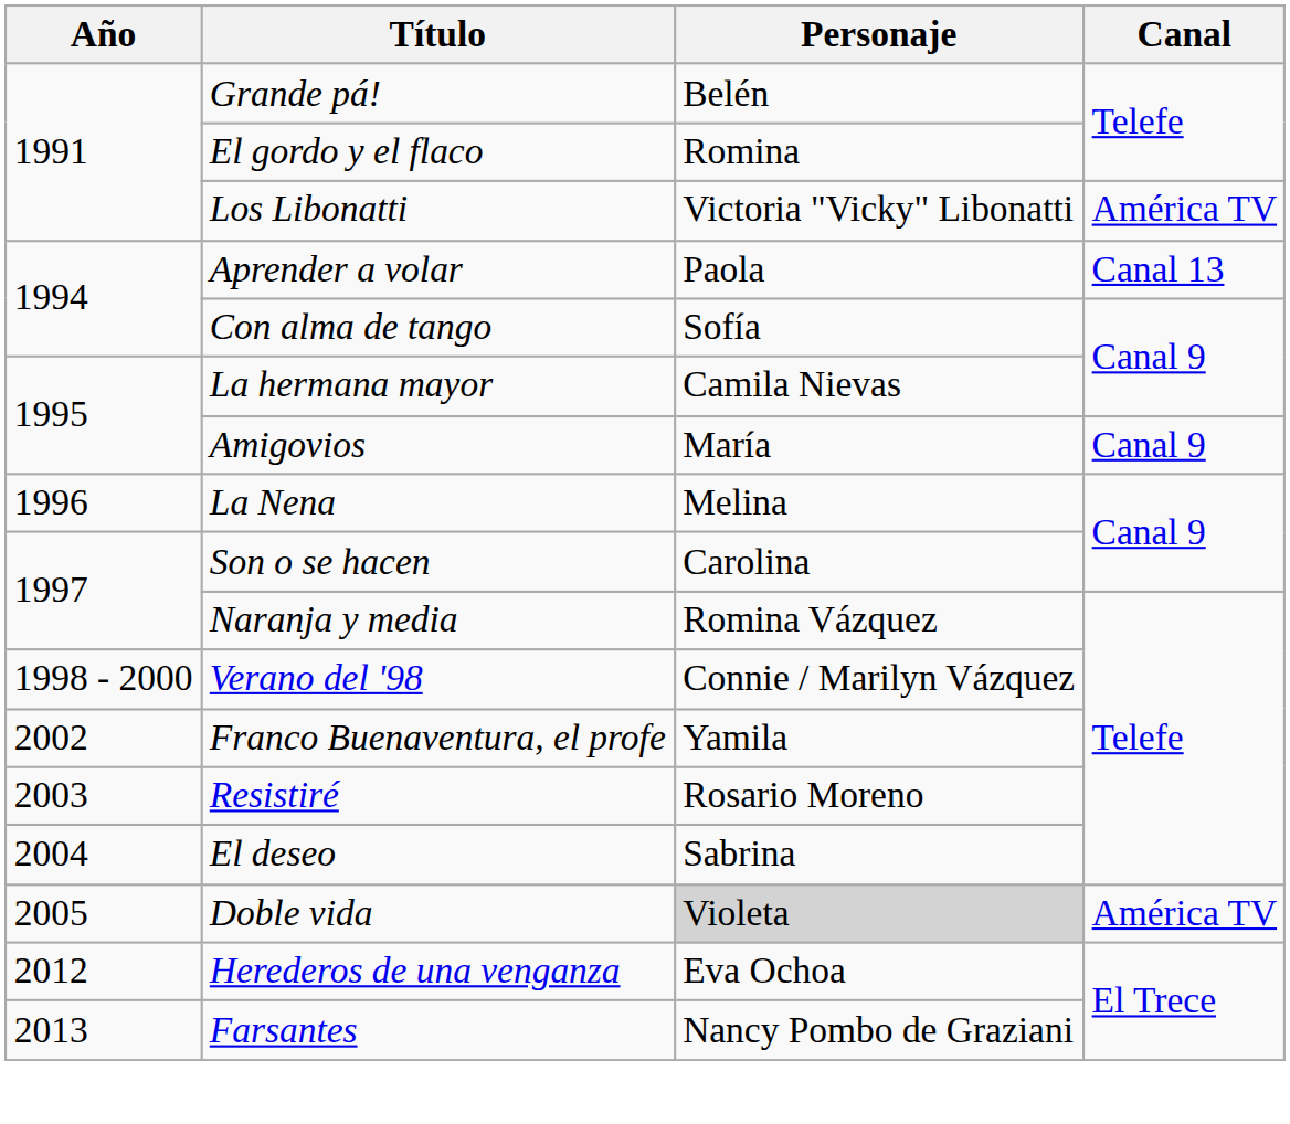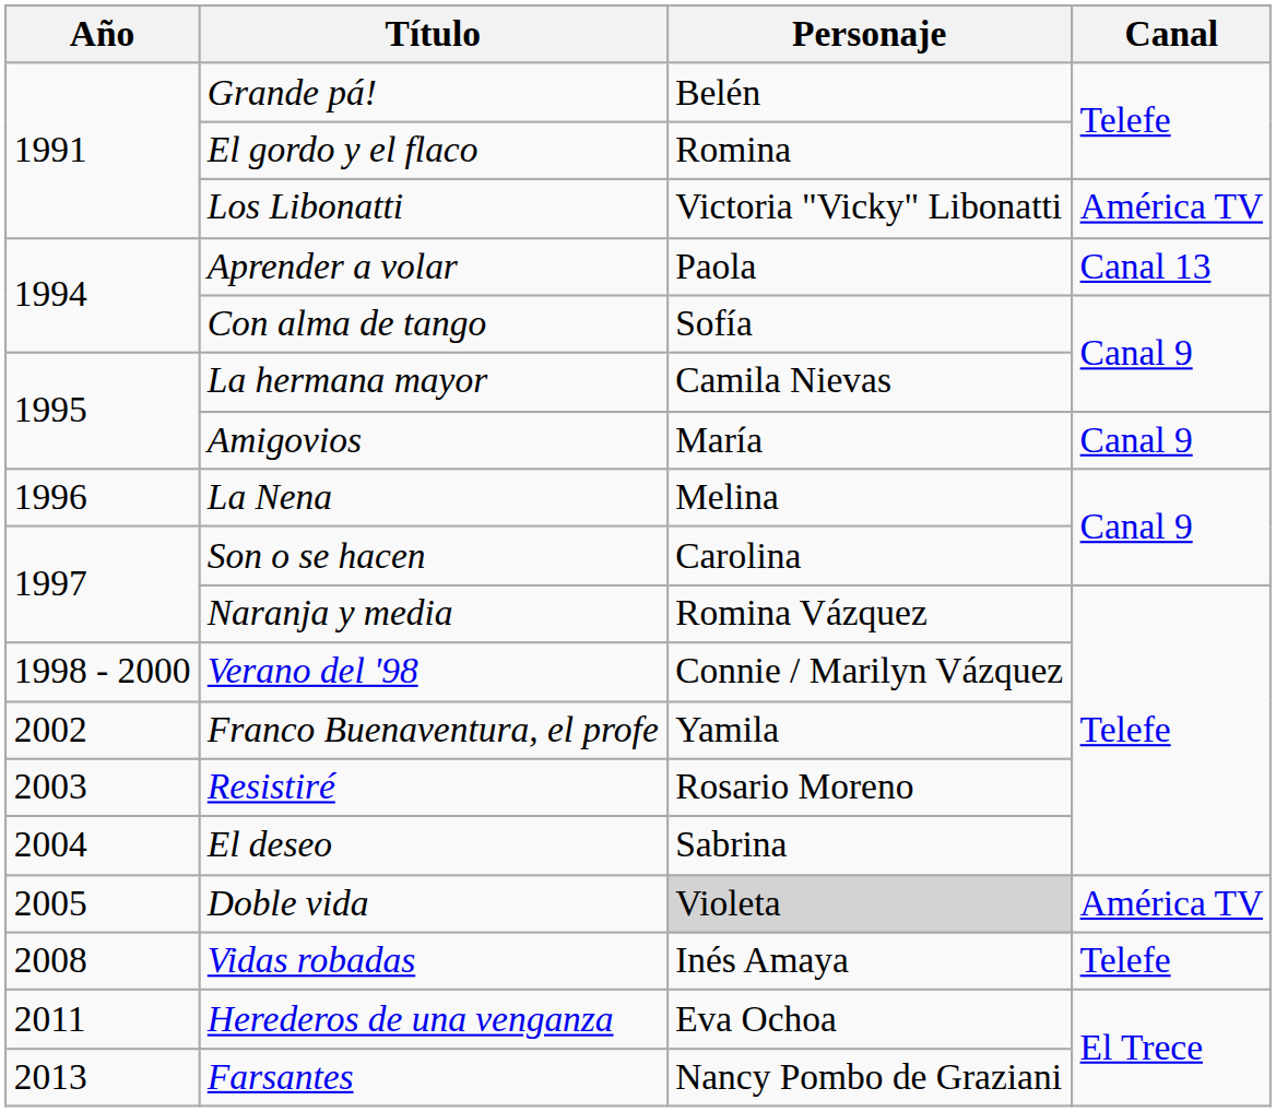 <table class="wikitable">
 <tr>
 <th>Año</th>
 <th>Título</th>
 <th>Personaje</th>
 <th>Canal</th>
 </tr>
 <tr>
 <td rowspan="3">1991</td>
 <td><em>Grande pá!</em></td>
 <td>Belén</td>
 <td rowspan="2"><a href='#'>Telefe</a></td>
 </tr>
 <tr>
 <td><em>El gordo y el flaco</em></td>
 <td>Romina</td>
 </tr>
 <tr>
 <td><em>Los Libonatti</em></td>
 <td>Victoria "Vicky" Libonatti</td>
 <td><a href='#'>América TV</a></td>
 </tr>
 <tr>
 <td rowspan="2">1994</td>
 <td><em>Aprender a volar</em></td>
 <td>Paola</td>
 <td><a href='#'>Canal 13</a></td>
 </tr>
 <tr>
 <td><em>Con alma de tango</em></td>
 <td>Sofía</td>
 <td rowspan="2"><a href='#'>Canal 9</a></td>
 </tr>
 <tr>
 <td rowspan="2">1995</td>
 <td><em>La hermana mayor</em></td>
 <td>Camila Nievas</td>
 </tr>
 <tr>
 <td><em>Amigovios</em></td>
 <td>María</td>
 <td><a href='#'>Canal 9</a></td>
 </tr>
 <tr>
 <td>1996</td>
 <td><em>La Nena</em></td>
 <td>Melina</td>
 <td rowspan="2"><a href='#'>Canal 9</a></td>
 </tr>
 <tr>
 <td rowspan="2">1997</td>
 <td><em>Son o se hacen</em></td>
 <td>Carolina</td>
 </tr>
 <tr>
 <td><em>Naranja y media</em></td>
 <td>Romina Vázquez</td>
 <td rowspan="5"><a href='#'>Telefe</a></td>
 </tr>
 <tr>
 <td>1998 - 2000</td>
 <td><em><a href='#'>Verano del '98</a></em></td>
 <td>Connie / Marilyn Vázquez</td>
 </tr>
 <tr>
 <td>2002</td>
 <td><em>Franco Buenaventura, el profe</em></td>
 <td>Yamila</td>
 </tr>
 <tr>
 <td>2003</td>
 <td><em><a href='#'>Resistiré</a></em></td>
 <td>Rosario Moreno</td>
 </tr>
 <tr>
 <td>2004</td>
 <td><em>El deseo</em></td>
 <td>Sabrina</td>
 </tr>
 <tr>
 <td>2005</td>
 <td><em>Doble vida</em></td>
 <td style="background: lightgrey;">Violeta</td>
 <td><a href='#'>América TV</a></td>
 </tr>
 <tr>
-<td>2012</td>
+<td>2008</td>
+<td><em><a href='#'>Vidas robadas</a></em></td>
+<td>Inés Amaya</td>
+<td><a href='#'>Telefe</a></td>
+</tr>
+<tr>
+<td>2011</td>
 <td><em><a href='#'>Herederos de una venganza</a></em></td>
 <td>Eva Ochoa</td>
 <td rowspan="2"><a href='#'>El Trece</a></td>
 </tr>
 <tr>
 <td>2013</td>
 <td><em><a href='#'>Farsantes</a></em></td>
 <td>Nancy Pombo de Graziani</td>
 </tr>
 </table>
